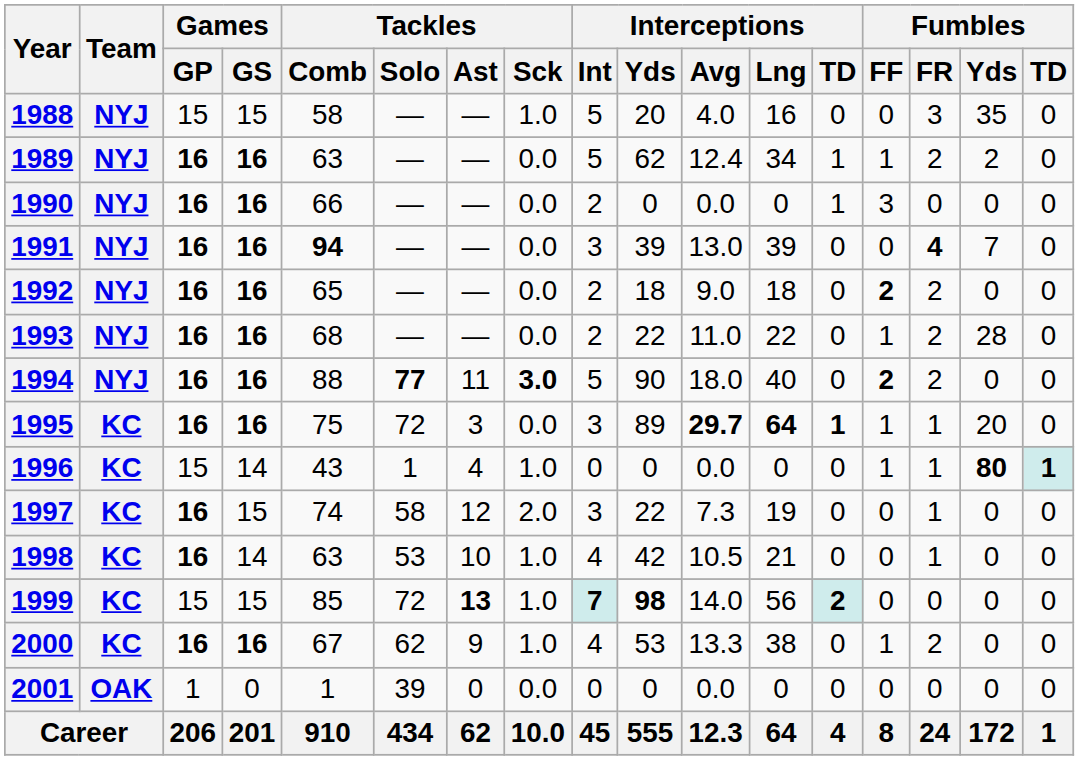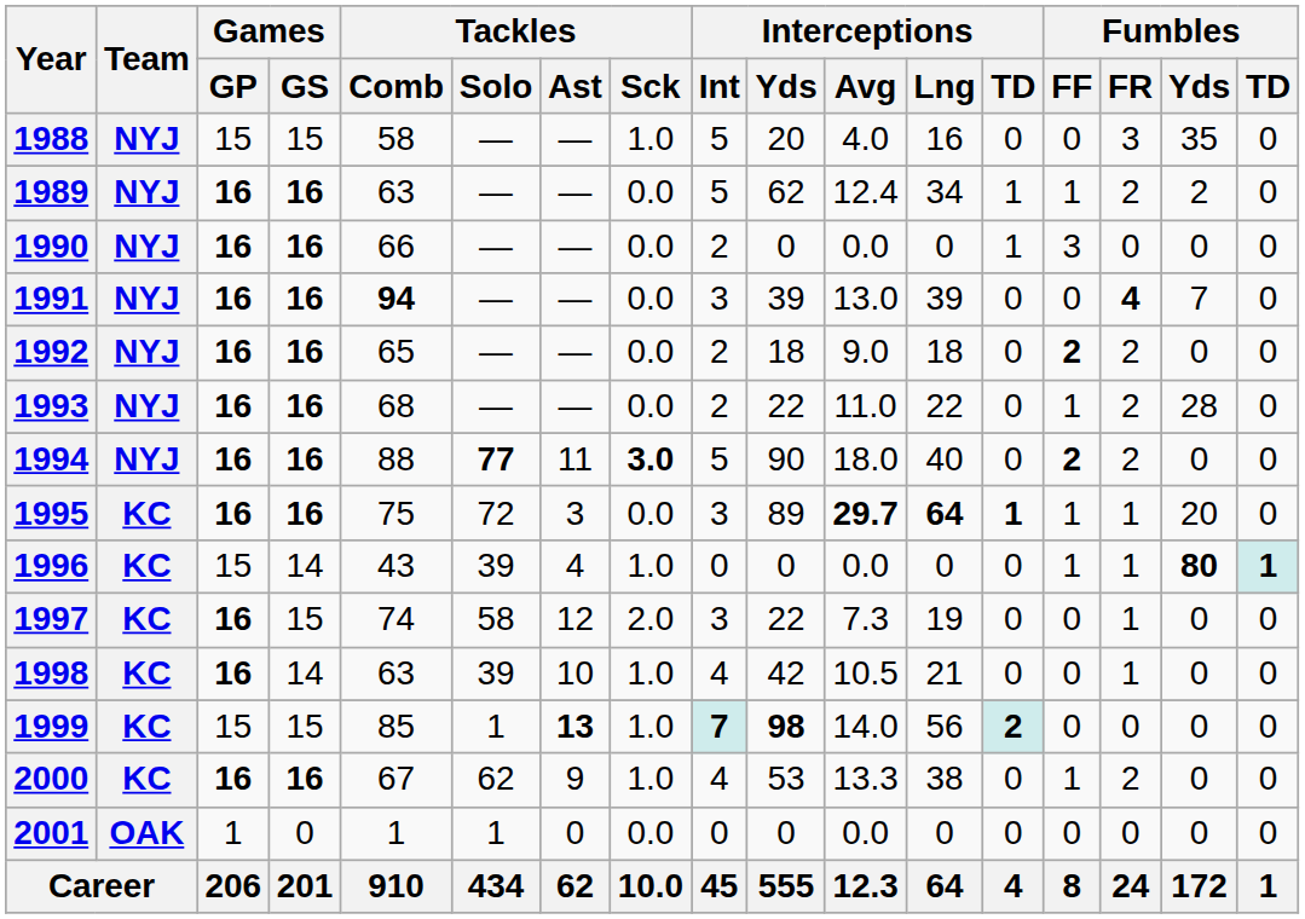 <table class="wikitable" style="text-align:center">
 <tr>
 <th rowspan="2">Year</th>
 <th rowspan="2">Team</th>
 <th colspan="2">Games</th>
 <th colspan="4">Tackles</th>
 <th colspan="5">Interceptions</th>
 <th colspan="4">Fumbles</th>
 </tr>
 <tr>
 <th>GP</th>
 <th>GS</th>
 <th>Comb</th>
 <th>Solo</th>
 <th>Ast</th>
 <th>Sck</th>
 <th>Int</th>
 <th>Yds</th>
 <th>Avg</th>
 <th>Lng</th>
 <th>TD</th>
 <th>FF</th>
 <th>FR</th>
 <th>Yds</th>
 <th>TD</th>
 </tr>
 <tr>
 <th><a href='#'>1988</a></th>
 <th><a href='#'>NYJ</a></th>
 <td>15</td>
 <td>15</td>
 <td>58</td>
 <td>—</td>
 <td>—</td>
 <td>1.0</td>
 <td>5</td>
 <td>20</td>
 <td>4.0</td>
 <td>16</td>
 <td>0</td>
 <td>0</td>
 <td>3</td>
 <td>35</td>
 <td>0</td>
 </tr>
 <tr>
 <th><a href='#'>1989</a></th>
 <th><a href='#'>NYJ</a></th>
 <td><strong>16</strong></td>
 <td><strong>16</strong></td>
 <td>63</td>
 <td>—</td>
 <td>—</td>
 <td>0.0</td>
 <td>5</td>
 <td>62</td>
 <td>12.4</td>
 <td>34</td>
 <td>1</td>
 <td>1</td>
 <td>2</td>
 <td>2</td>
 <td>0</td>
 </tr>
 <tr>
 <th><a href='#'>1990</a></th>
 <th><a href='#'>NYJ</a></th>
 <td><strong>16</strong></td>
 <td><strong>16</strong></td>
 <td>66</td>
 <td>—</td>
 <td>—</td>
 <td>0.0</td>
 <td>2</td>
 <td>0</td>
 <td>0.0</td>
 <td>0</td>
 <td>1</td>
 <td>3</td>
 <td>0</td>
 <td>0</td>
 <td>0</td>
 </tr>
 <tr>
 <th><a href='#'>1991</a></th>
 <th><a href='#'>NYJ</a></th>
 <td><strong>16</strong></td>
 <td><strong>16</strong></td>
 <td><strong>94</strong></td>
 <td>—</td>
 <td>—</td>
 <td>0.0</td>
 <td>3</td>
 <td>39</td>
 <td>13.0</td>
 <td>39</td>
 <td>0</td>
 <td>0</td>
 <td><strong>4</strong></td>
 <td>7</td>
 <td>0</td>
 </tr>
 <tr>
 <th><a href='#'>1992</a></th>
 <th><a href='#'>NYJ</a></th>
 <td><strong>16</strong></td>
 <td><strong>16</strong></td>
 <td>65</td>
 <td>—</td>
 <td>—</td>
 <td>0.0</td>
 <td>2</td>
 <td>18</td>
 <td>9.0</td>
 <td>18</td>
 <td>0</td>
 <td><strong>2</strong></td>
 <td>2</td>
 <td>0</td>
 <td>0</td>
 </tr>
 <tr>
 <th><a href='#'>1993</a></th>
 <th><a href='#'>NYJ</a></th>
 <td><strong>16</strong></td>
 <td><strong>16</strong></td>
 <td>68</td>
 <td>—</td>
 <td>—</td>
 <td>0.0</td>
 <td>2</td>
 <td>22</td>
 <td>11.0</td>
 <td>22</td>
 <td>0</td>
 <td>1</td>
 <td>2</td>
 <td>28</td>
 <td>0</td>
 </tr>
 <tr>
 <th><a href='#'>1994</a></th>
 <th><a href='#'>NYJ</a></th>
 <td><strong>16</strong></td>
 <td><strong>16</strong></td>
 <td>88</td>
 <td><strong>77</strong></td>
 <td>11</td>
 <td><strong>3.0</strong></td>
 <td>5</td>
 <td>90</td>
 <td>18.0</td>
 <td>40</td>
 <td>0</td>
 <td><strong>2</strong></td>
 <td>2</td>
 <td>0</td>
 <td>0</td>
 </tr>
 <tr>
 <th><a href='#'>1995</a></th>
 <th><a href='#'>KC</a></th>
 <td><strong>16</strong></td>
 <td><strong>16</strong></td>
 <td>75</td>
 <td>72</td>
 <td>3</td>
 <td>0.0</td>
 <td>3</td>
 <td>89</td>
 <td><strong>29.7</strong></td>
 <td><strong>64</strong></td>
 <td><strong>1</strong></td>
 <td>1</td>
 <td>1</td>
 <td>20</td>
 <td>0</td>
 </tr>
 <tr>
 <th><a href='#'>1996</a></th>
 <th><a href='#'>KC</a></th>
 <td>15</td>
 <td>14</td>
 <td>43</td>
-<td>1</td>
+<td>39</td>
 <td>4</td>
 <td>1.0</td>
 <td>0</td>
 <td>0</td>
 <td>0.0</td>
 <td>0</td>
 <td>0</td>
 <td>1</td>
 <td>1</td>
 <td><strong>80</strong></td>
 <td style="background:#cfecec;"><strong>1</strong></td>
 </tr>
 <tr>
 <th><a href='#'>1997</a></th>
 <th><a href='#'>KC</a></th>
 <td><strong>16</strong></td>
 <td>15</td>
 <td>74</td>
 <td>58</td>
 <td>12</td>
 <td>2.0</td>
 <td>3</td>
 <td>22</td>
 <td>7.3</td>
 <td>19</td>
 <td>0</td>
 <td>0</td>
 <td>1</td>
 <td>0</td>
 <td>0</td>
 </tr>
 <tr>
 <th><a href='#'>1998</a></th>
 <th><a href='#'>KC</a></th>
 <td><strong>16</strong></td>
 <td>14</td>
 <td>63</td>
-<td>53</td>
+<td>39</td>
 <td>10</td>
 <td>1.0</td>
 <td>4</td>
 <td>42</td>
 <td>10.5</td>
 <td>21</td>
 <td>0</td>
 <td>0</td>
 <td>1</td>
 <td>0</td>
 <td>0</td>
 </tr>
 <tr>
 <th><a href='#'>1999</a></th>
 <th><a href='#'>KC</a></th>
 <td>15</td>
 <td>15</td>
 <td>85</td>
-<td>72</td>
+<td>1</td>
 <td><strong>13</strong></td>
 <td>1.0</td>
 <td style="background:#cfecec;"><strong>7</strong></td>
 <td><strong>98</strong></td>
 <td>14.0</td>
 <td>56</td>
 <td style="background:#cfecec;"><strong>2</strong></td>
 <td>0</td>
 <td>0</td>
 <td>0</td>
 <td>0</td>
 </tr>
 <tr>
 <th><a href='#'>2000</a></th>
 <th><a href='#'>KC</a></th>
 <td><strong>16</strong></td>
 <td><strong>16</strong></td>
 <td>67</td>
 <td>62</td>
 <td>9</td>
 <td>1.0</td>
 <td>4</td>
 <td>53</td>
 <td>13.3</td>
 <td>38</td>
 <td>0</td>
 <td>1</td>
 <td>2</td>
 <td>0</td>
 <td>0</td>
 </tr>
 <tr>
 <th><a href='#'>2001</a></th>
 <th><a href='#'>OAK</a></th>
 <td>1</td>
 <td>0</td>
 <td>1</td>
-<td>39</td>
+<td>1</td>
 <td>0</td>
 <td>0.0</td>
 <td>0</td>
 <td>0</td>
 <td>0.0</td>
 <td>0</td>
 <td>0</td>
 <td>0</td>
 <td>0</td>
 <td>0</td>
 <td>0</td>
 </tr>
 <tr>
 <th colspan="2">Career</th>
 <th>206</th>
 <th>201</th>
 <th>910</th>
 <th>434</th>
 <th>62</th>
 <th>10.0</th>
 <th>45</th>
 <th>555</th>
 <th>12.3</th>
 <th>64</th>
 <th>4</th>
 <th>8</th>
 <th>24</th>
 <th>172</th>
 <th>1</th>
 </tr>
 </table>
